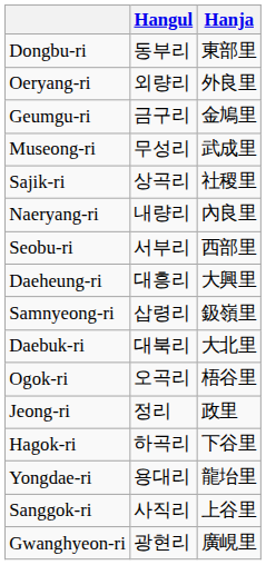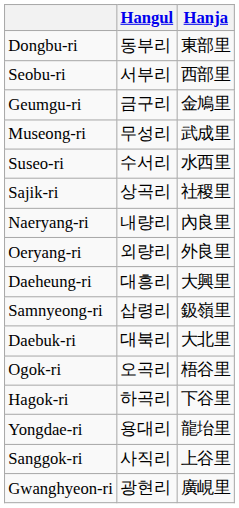 <table class="wikitable">
 <tr>
 <th></th>
 <th><a href='#'>Hangul</a></th>
 <th><a href='#'>Hanja</a></th>
 </tr>
 <tr>
 <td>Dongbu-ri</td>
 <td>동부리</td>
 <td>東部里</td>
 </tr>
 <tr>
-<td>Oeryang-ri</td>
-<td>외량리</td>
-<td>外良里</td>
+<td>Seobu-ri</td>
+<td>서부리</td>
+<td>西部里</td>
 </tr>
 <tr>
 <td>Geumgu-ri</td>
 <td>금구리</td>
 <td>金鳩里</td>
 </tr>
 <tr>
 <td>Museong-ri</td>
 <td>무성리</td>
 <td>武成里</td>
 </tr>
 <tr>
+<td>Suseo-ri</td>
+<td>수서리</td>
+<td>水西里</td>
+</tr>
+<tr>
 <td>Sajik-ri</td>
 <td>상곡리</td>
 <td>社稷里</td>
 </tr>
 <tr>
 <td>Naeryang-ri</td>
 <td>내량리</td>
 <td>內良里</td>
 </tr>
 <tr>
-<td>Seobu-ri</td>
-<td>서부리</td>
-<td>西部里</td>
+<td>Oeryang-ri</td>
+<td>외량리</td>
+<td>外良里</td>
 </tr>
 <tr>
 <td>Daeheung-ri</td>
 <td>대흥리</td>
 <td>大興里</td>
 </tr>
 <tr>
 <td>Samnyeong-ri</td>
 <td>삽령리</td>
 <td>鈒嶺里</td>
 </tr>
 <tr>
 <td>Daebuk-ri</td>
 <td>대북리</td>
 <td>大北里</td>
 </tr>
 <tr>
 <td>Ogok-ri</td>
 <td>오곡리</td>
 <td>梧谷里</td>
 </tr>
 <tr>
-<td>Jeong-ri</td>
-<td>정리</td>
-<td>政里</td>
-</tr>
-<tr>
 <td>Hagok-ri</td>
 <td>하곡리</td>
 <td>下谷里</td>
 </tr>
 <tr>
 <td>Yongdae-ri</td>
 <td>용대리</td>
 <td>龍坮里</td>
 </tr>
 <tr>
 <td>Sanggok-ri</td>
 <td>사직리</td>
 <td>上谷里</td>
 </tr>
 <tr>
 <td>Gwanghyeon-ri</td>
 <td>광현리</td>
 <td>廣峴里</td>
 </tr>
 </table>
